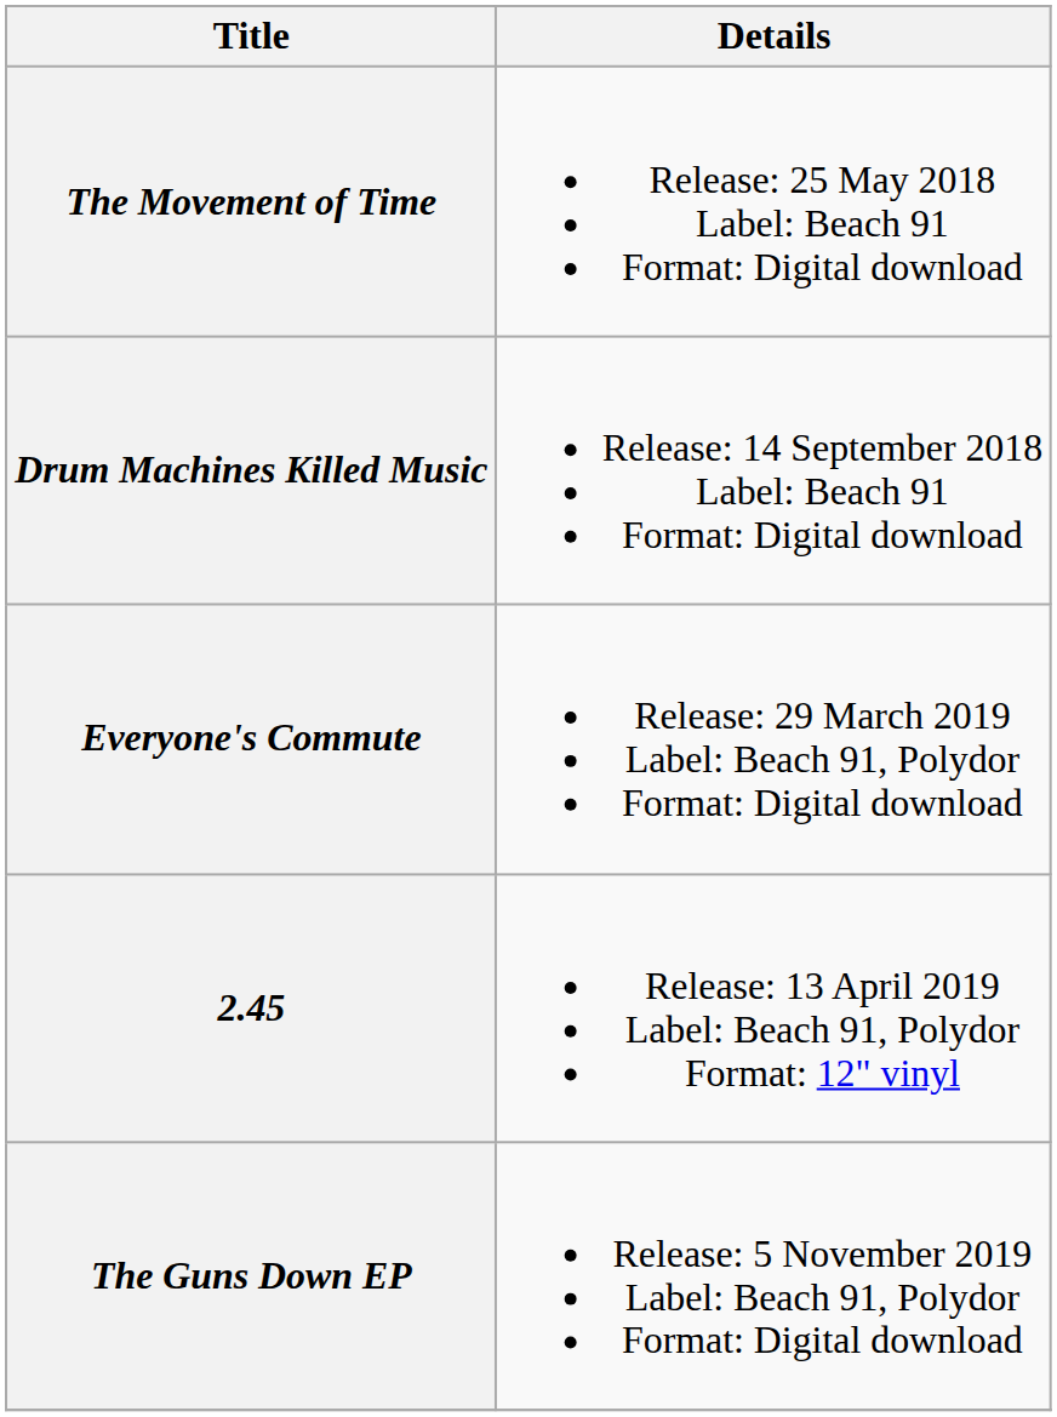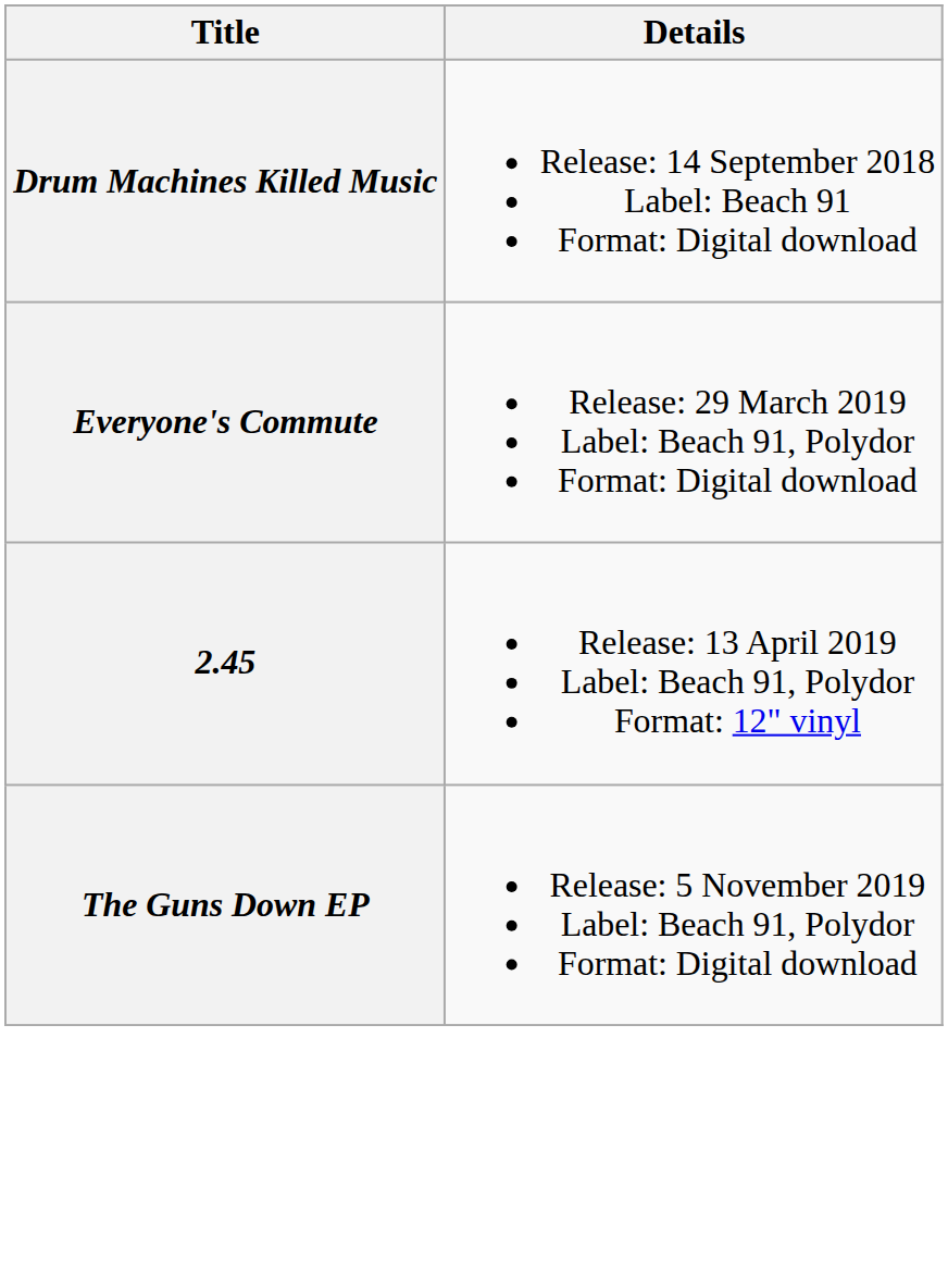 <table class="wikitable plainrowheaders" style="text-align:center;" border="1">
 <tr>
 <th scope="col">Title</th>
 <th scope="col">Details</th>
-</tr>
-<tr>
-<th scope="row"><em>The Movement of Time</em></th>
-<td><br><ul><li>Release: 25 May 2018</li><li>Label: Beach 91</li><li>Format: Digital download</li></ul></td>
 </tr>
 <tr>
 <th scope="row"><em>Drum Machines Killed Music</em></th>
 <td><br><ul><li>Release: 14 September 2018</li><li>Label: Beach 91</li><li>Format: Digital download</li></ul></td>
 </tr>
 <tr>
 <th scope="row"><em>Everyone's Commute</em></th>
 <td><br><ul><li>Release: 29 March 2019</li><li>Label: Beach 91, Polydor</li><li>Format: Digital download</li></ul></td>
 </tr>
 <tr>
 <th scope="row"><em>2.45</em></th>
 <td><br><ul><li>Release: 13 April 2019</li><li>Label: Beach 91, Polydor</li><li>Format: <a href='#'>12" vinyl</a></li></ul></td>
 </tr>
 <tr>
 <th scope="row"><em>The Guns Down EP</em></th>
 <td><br><ul><li>Release: 5 November 2019</li><li>Label: Beach 91, Polydor</li><li>Format: Digital download</li></ul></td>
 </tr>
 <tr>
 </tr>
 </table>
